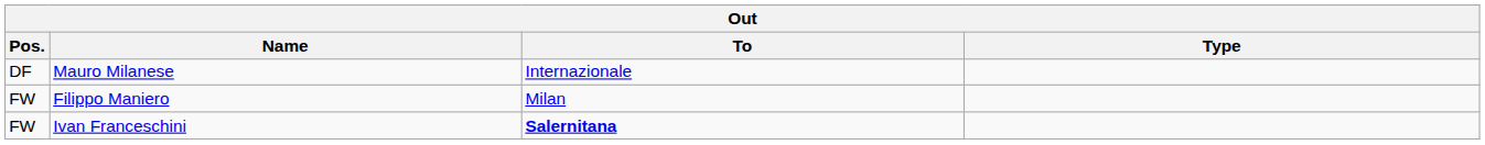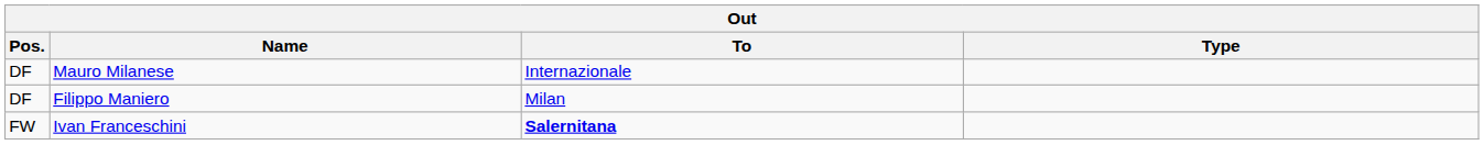 <table class="wikitable" style="font-size:90%;width:99%;">
 <tr>
 <th colspan="4">Out</th>
 </tr>
 <tr>
 <th width=3%>Pos.</th>
 <th width=32%>Name</th>
 <th width=30%>To</th>
 <th width=35%>Type</th>
 </tr>
 <tr>
 <td>DF</td>
 <td><a href='#'>Mauro Milanese</a></td>
 <td><a href='#'>Internazionale</a></td>
 <td></td>
 </tr>
 <tr>
-<td>FW</td>
+<td>DF</td>
 <td><a href='#'>Filippo Maniero</a></td>
 <td><a href='#'>Milan</a></td>
 <td></td>
 </tr>
 <tr>
 <td>FW</td>
 <td><a href='#'>Ivan Franceschini</a></td>
 <td><strong><a href='#'>Salernitana</a></strong></td>
 <td></td>
 </tr>
 </table>
